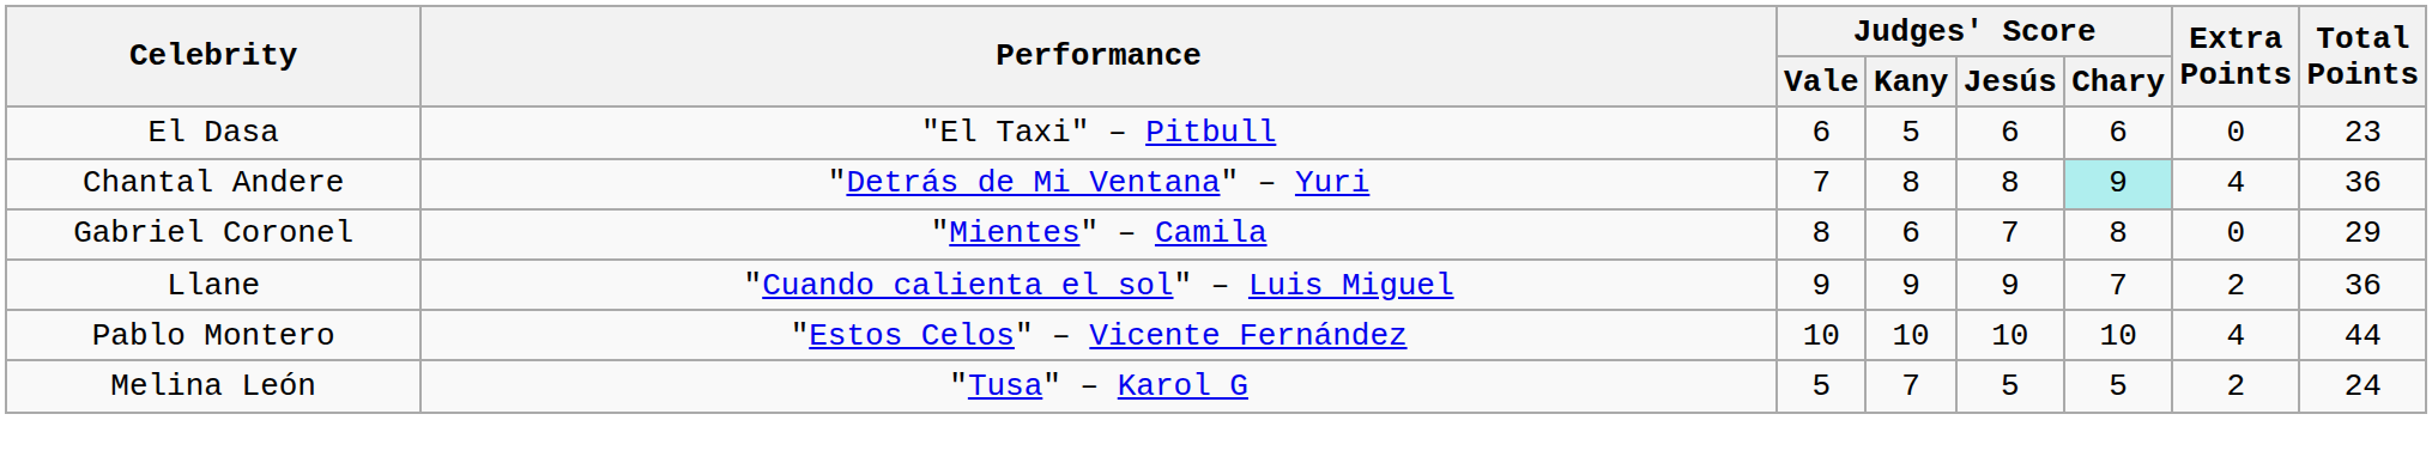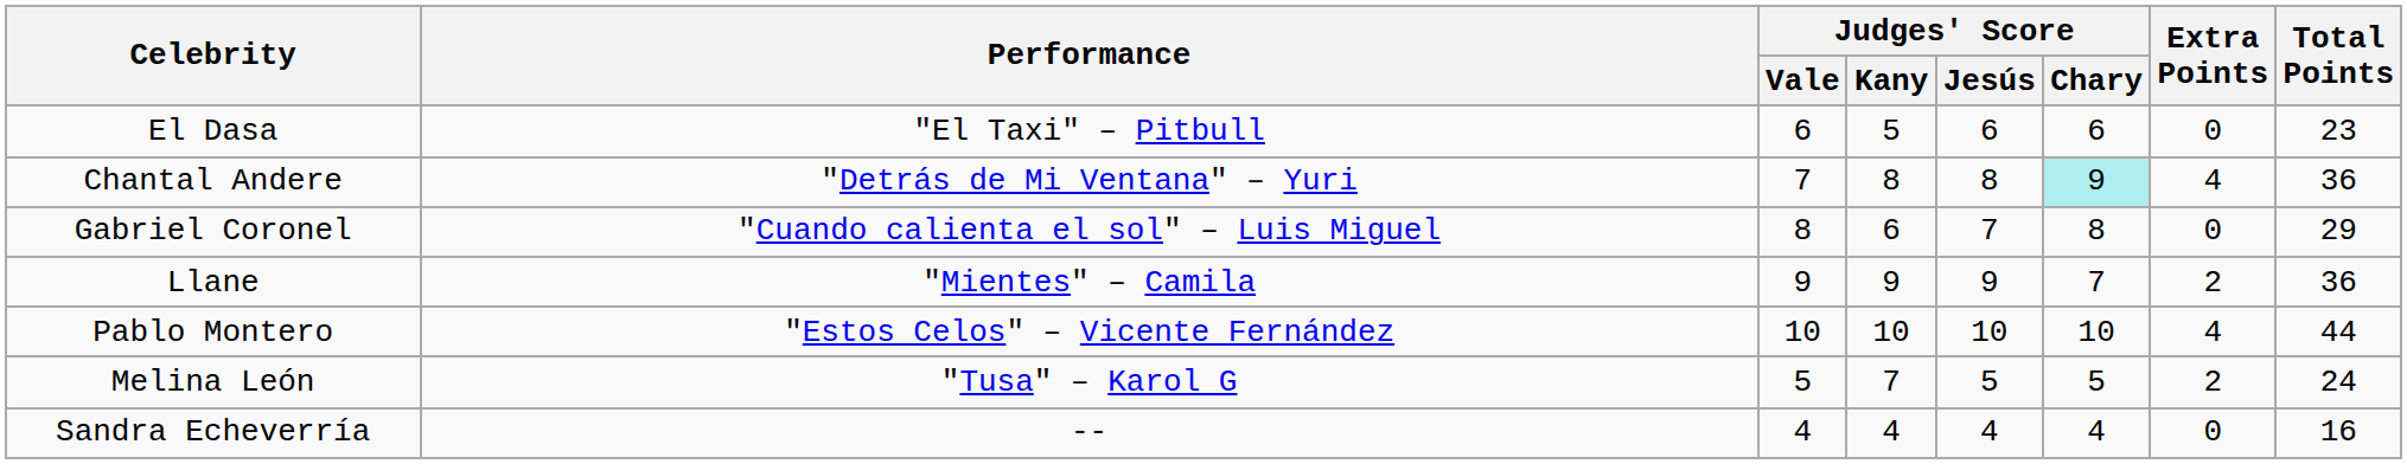 <table class="wikitable" style="text-align:center; width:80%;">
 <tr>
 <th rowspan="2" style="width:20%;">Celebrity</th>
 <th rowspan="2" style="width:70%;">Performance</th>
 <th colspan="4" style="width:5%;">Judges' Score</th>
 <th rowspan="2" style="width:15%;">Extra Points</th>
 <th rowspan="2" style="width:15%;">Total Points</th>
 </tr>
 <tr>
 <th>Vale</th>
 <th>Kany</th>
 <th>Jesús</th>
 <th>Chary</th>
 </tr>
 <tr>
 <td>El Dasa</td>
 <td>"El Taxi" – <a href='#'>Pitbull</a></td>
 <td>6</td>
 <td>5</td>
 <td>6</td>
 <td>6</td>
 <td>0</td>
 <td>23</td>
 </tr>
 <tr>
 <td>Chantal Andere</td>
 <td>"<a href='#'>Detrás de Mi Ventana</a>" – <a href='#'>Yuri</a></td>
 <td>7</td>
 <td>8</td>
 <td>8</td>
 <td style="background: paleturquoise;">9</td>
 <td>4</td>
 <td>36</td>
 </tr>
 <tr>
 <td>Gabriel Coronel</td>
-<td>"<a href='#'>Mientes</a>" – <a href='#'>Camila</a></td>
+<td>"<a href='#'>Cuando calienta el sol</a>" – <a href='#'>Luis Miguel</a></td>
 <td>8</td>
 <td>6</td>
 <td>7</td>
 <td>8</td>
 <td>0</td>
 <td>29</td>
 </tr>
 <tr>
 <td>Llane</td>
-<td>"<a href='#'>Cuando calienta el sol</a>" – <a href='#'>Luis Miguel</a></td>
+<td>"<a href='#'>Mientes</a>" – <a href='#'>Camila</a></td>
 <td>9</td>
 <td>9</td>
 <td>9</td>
 <td>7</td>
 <td>2</td>
 <td>36</td>
 </tr>
 <tr>
 <td>Pablo Montero</td>
 <td>"<a href='#'>Estos Celos</a>" – <a href='#'>Vicente Fernández</a></td>
 <td>10</td>
 <td>10</td>
 <td>10</td>
 <td>10</td>
 <td>4</td>
 <td><span>44</span></td>
 </tr>
 <tr>
 <td>Melina León</td>
 <td>"<a href='#'>Tusa</a>" – <a href='#'>Karol G</a></td>
 <td>5</td>
 <td>7</td>
 <td>5</td>
 <td>5</td>
 <td>2</td>
 <td>24</td>
 </tr>
 <tr>
+<td>Sandra Echeverría</td>
+<td>--</td>
+<td>4</td>
+<td>4</td>
+<td>4</td>
+<td>4</td>
+<td>0</td>
+<td><span>16</span></td>
+</tr>
+<tr>
 </tr>
 </table>
